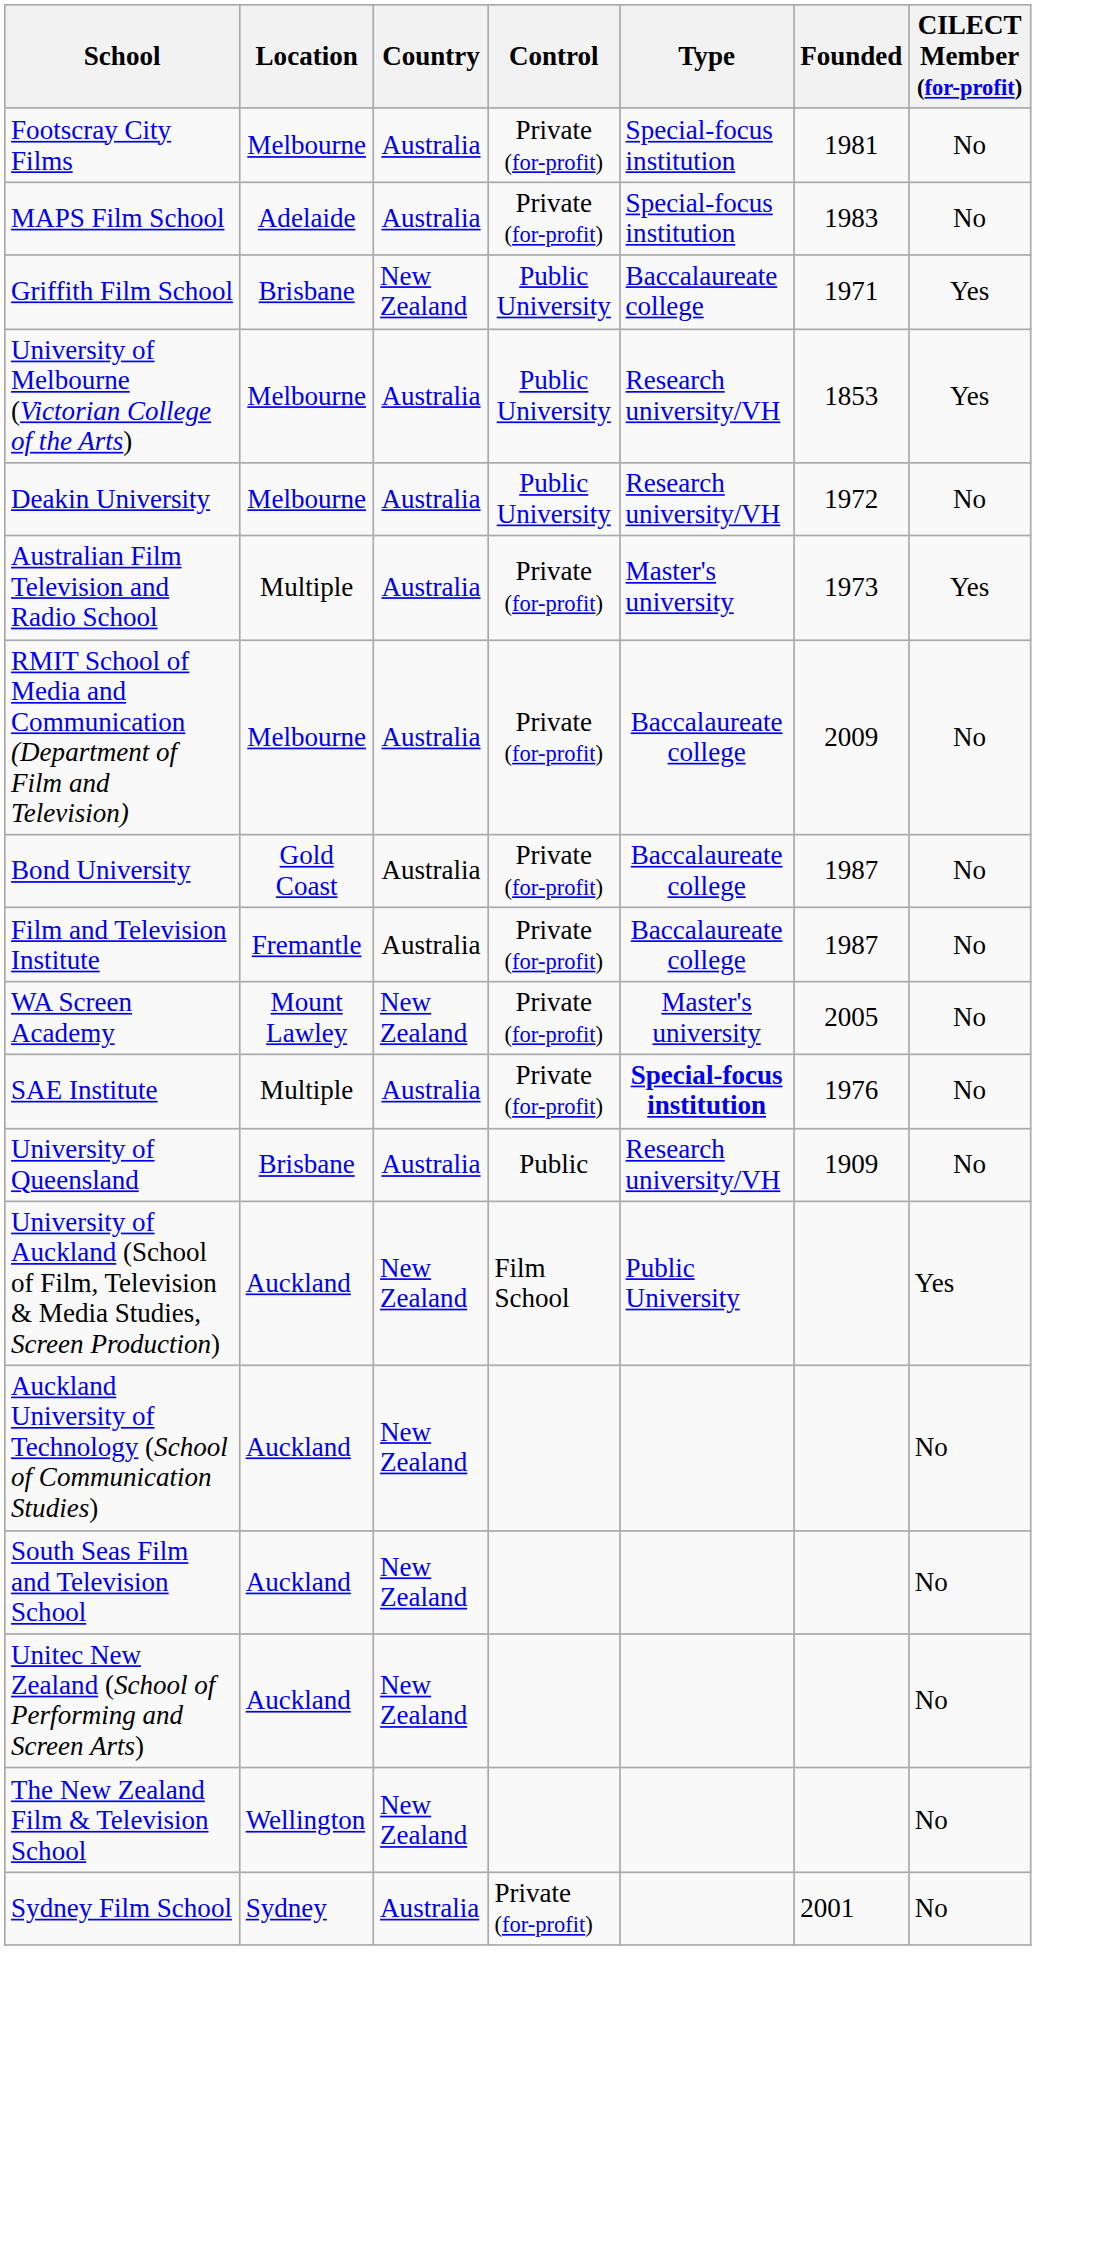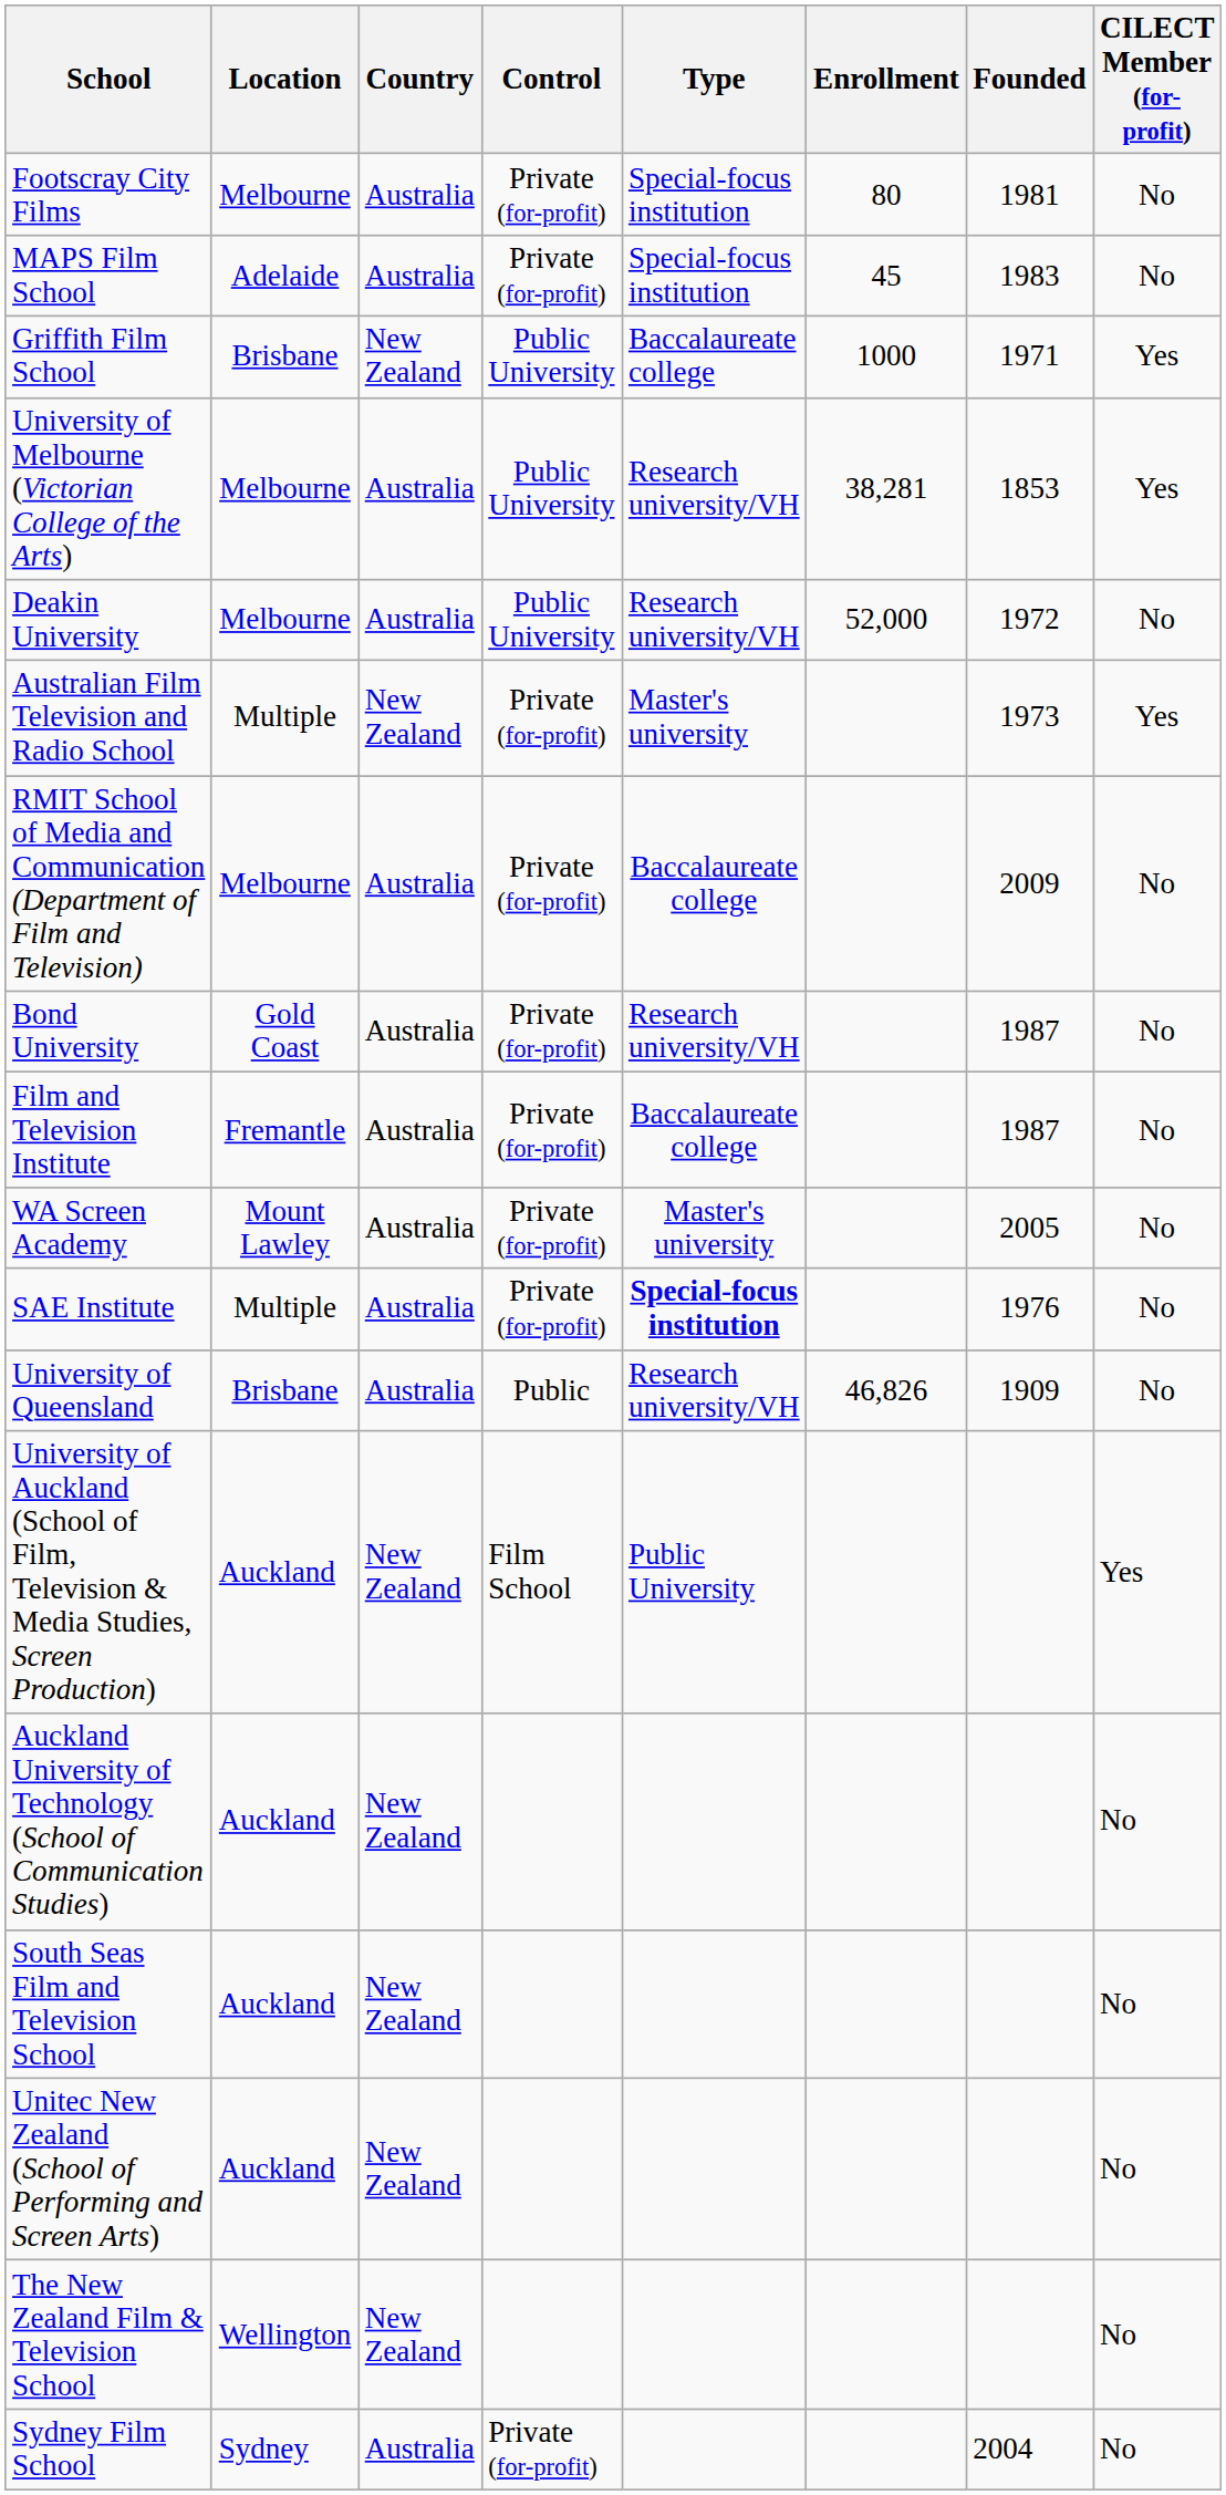 <table class="wikitable sortable">
 <tr>
 <th>School</th>
 <th>Location</th>
 <th>Country</th>
 <th>Control</th>
 <th>Type</th>
+<th>Enrollment</th>
 <th>Founded</th>
 <th>CILECT Member<br><small>(<a href='#'>for-profit</a>)</small></th>
 </tr>
 <tr>
 <td><a href='#'>Footscray City Films</a></td>
 <td style="text-align:center;"><a href='#'>Melbourne</a></td>
 <td style="text-align:center;"><a href='#'>Australia</a></td>
 <td style="text-align:center;">Private<br><small>(<a href='#'>for-profit</a>)</small></td>
 <td><a href='#'>Special-focus institution</a></td>
+<td style="text-align:center;">80</td>
 <td style="text-align:center;">1981</td>
 <td style="text-align:center;">No</td>
 </tr>
 <tr>
 <td><a href='#'>MAPS Film School</a></td>
 <td style="text-align:center;"><a href='#'>Adelaide</a></td>
 <td style="text-align:center;"><a href='#'>Australia</a></td>
 <td style="text-align:center;">Private<br><small>(<a href='#'>for-profit</a>)</small></td>
 <td><a href='#'>Special-focus institution</a></td>
+<td style="text-align:center;">45</td>
 <td style="text-align:center;">1983</td>
 <td style="text-align:center;">No</td>
 </tr>
 <tr>
 <td><a href='#'>Griffith Film School</a></td>
 <td style="text-align:center;"><a href='#'>Brisbane</a></td>
 <td><a href='#'>New Zealand</a></td>
 <td style="text-align:center;"><a href='#'>Public University</a></td>
 <td><a href='#'>Baccalaureate college</a></td>
+<td style="text-align:center;">1000</td>
 <td style="text-align:center;">1971</td>
 <td style="text-align:center;">Yes</td>
 </tr>
 <tr>
 <td><a href='#'>University of Melbourne</a> (<em><a href='#'>Victorian College of the Arts</a></em>)</td>
 <td style="text-align:center;"><a href='#'>Melbourne</a></td>
 <td style="text-align:center;"><a href='#'>Australia</a></td>
 <td style="text-align:center;"><a href='#'>Public University</a></td>
 <td><a href='#'>Research university/VH</a></td>
+<td style="text-align:center;">38,281</td>
 <td style="text-align:center;">1853</td>
 <td style="text-align:center;">Yes</td>
 </tr>
 <tr>
 <td><a href='#'>Deakin University</a></td>
 <td style="text-align:center;"><a href='#'>Melbourne</a></td>
 <td style="text-align:center;"><a href='#'>Australia</a></td>
 <td style="text-align:center;"><a href='#'>Public University</a></td>
 <td><a href='#'>Research university/VH</a></td>
+<td style="text-align:center;">52,000</td>
 <td style="text-align:center;">1972</td>
 <td style="text-align:center;">No</td>
 </tr>
 <tr>
 <td><a href='#'>Australian Film Television and Radio School</a></td>
 <td style="text-align:center;">Multiple</td>
-<td style="text-align:center;"><a href='#'>Australia</a></td>
+<td><a href='#'>New Zealand</a></td>
 <td style="text-align:center;">Private<br><small>(<a href='#'>for-profit</a>)</small></td>
 <td><a href='#'>Master's university</a></td>
+<td style="text-align:center;"></td>
 <td style="text-align:center;">1973</td>
 <td style="text-align:center;">Yes</td>
 </tr>
 <tr>
 <td><a href='#'>RMIT School of Media and Communication</a> <em>(Department of Film and Television)</em></td>
 <td style="text-align:center;"><a href='#'>Melbourne</a></td>
 <td style="text-align:center;"><a href='#'>Australia</a></td>
 <td style="text-align:center;">Private<br><small>(<a href='#'>for-profit</a>)</small></td>
 <td style="text-align:center;"><a href='#'>Baccalaureate college</a></td>
+<td style="text-align:center;"></td>
 <td style="text-align:center;">2009</td>
 <td style="text-align:center;">No</td>
 </tr>
 <tr>
 <td><a href='#'>Bond University</a></td>
 <td style="text-align:center;"><a href='#'>Gold Coast</a></td>
 <td style="text-align:center;">Australia</td>
 <td style="text-align:center;">Private<br><small>(<a href='#'>for-profit</a>)</small></td>
-<td style="text-align:center;"><a href='#'>Baccalaureate college</a></td>
+<td><a href='#'>Research university/VH</a></td>
+<td style="text-align:center;"></td>
 <td style="text-align:center;">1987</td>
 <td style="text-align:center;">No</td>
 </tr>
 <tr>
 <td><a href='#'>Film and Television Institute</a></td>
 <td style="text-align:center;"><a href='#'>Fremantle</a></td>
 <td style="text-align:center;">Australia</td>
 <td style="text-align:center;">Private<br><small>(<a href='#'>for-profit</a>)</small></td>
 <td style="text-align:center;"><a href='#'>Baccalaureate college</a></td>
+<td style="text-align:center;"></td>
 <td style="text-align:center;">1987</td>
 <td style="text-align:center;">No</td>
 </tr>
 <tr>
 <td><a href='#'>WA Screen Academy</a></td>
 <td style="text-align:center;"><a href='#'>Mount Lawley</a></td>
-<td><a href='#'>New Zealand</a></td>
+<td style="text-align:center;">Australia</td>
 <td style="text-align:center;">Private<br><small>(<a href='#'>for-profit</a>)</small></td>
 <td style="text-align:center;"><a href='#'>Master's university</a></td>
+<td style="text-align:center;"></td>
 <td style="text-align:center;">2005</td>
 <td style="text-align:center;">No</td>
 </tr>
 <tr>
 <td><a href='#'>SAE Institute</a></td>
 <td style="text-align:center;">Multiple</td>
 <td style="text-align:center;"><a href='#'>Australia</a></td>
 <td style="text-align:center;">Private<br><small>(<a href='#'>for-profit</a>)</small></td>
 <td style="text-align:center;"><strong><a href='#'>Special-focus institution</a></strong></td>
+<td style="text-align:center;"></td>
 <td style="text-align:center;">1976</td>
 <td style="text-align:center;">No</td>
 </tr>
 <tr>
 <td><a href='#'>University of Queensland</a></td>
 <td style="text-align:center;"><a href='#'>Brisbane</a></td>
 <td style="text-align:center;"><a href='#'>Australia</a></td>
 <td style="text-align:center;">Public</td>
 <td><a href='#'>Research university/VH</a></td>
+<td style="text-align:center;">46,826</td>
 <td style="text-align:center;">1909</td>
 <td style="text-align:center;">No</td>
 </tr>
 <tr>
 <td><a href='#'>University of Auckland</a> (School of Film, Television & Media Studies, <em>Screen Production</em>)</td>
 <td><a href='#'>Auckland</a></td>
 <td><a href='#'>New Zealand</a></td>
 <td>Film School</td>
 <td><a href='#'>Public University</a></td>
 <td></td>
+<td></td>
 <td>Yes</td>
 </tr>
 <tr>
 <td><a href='#'>Auckland University of Technology</a> (<em>School of Communication Studies</em>)</td>
 <td><a href='#'>Auckland</a></td>
 <td><a href='#'>New Zealand</a></td>
+<td></td>
 <td></td>
 <td></td>
 <td></td>
 <td>No</td>
 </tr>
 <tr>
 <td><a href='#'>South Seas Film and Television School</a></td>
 <td><a href='#'>Auckland</a></td>
 <td><a href='#'>New Zealand</a></td>
 <td></td>
 <td></td>
 <td></td>
+<td></td>
 <td>No</td>
 </tr>
 <tr>
 <td><a href='#'>Unitec New Zealand</a> (<em>School of Performing and Screen Arts</em>)</td>
 <td><a href='#'>Auckland</a></td>
 <td><a href='#'>New Zealand</a></td>
+<td></td>
 <td></td>
 <td></td>
 <td></td>
 <td>No</td>
 </tr>
 <tr>
 <td><a href='#'>The New Zealand Film & Television School</a></td>
 <td><a href='#'>Wellington</a></td>
 <td><a href='#'>New Zealand</a></td>
 <td></td>
 <td></td>
 <td></td>
+<td></td>
 <td>No</td>
 </tr>
 <tr>
 <td><a href='#'>Sydney Film School</a></td>
 <td><a href='#'>Sydney</a></td>
 <td><a href='#'>Australia</a></td>
 <td>Private<br><small>(<a href='#'>for-profit</a>)</small></td>
 <td></td>
-<td>2001</td>
+<td></td>
+<td>2004</td>
 <td>No</td>
 </tr>
 </table>
